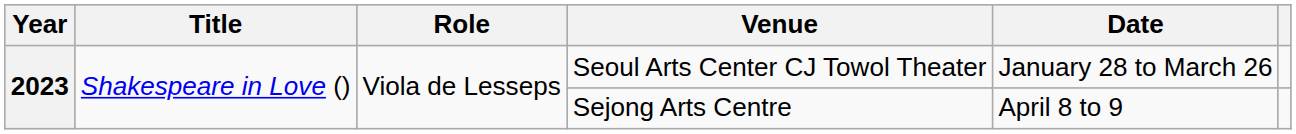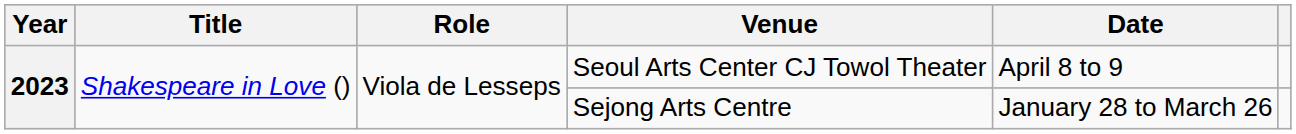 <table class="wikitable plainrowheaders sortable" style="text-align:left; font-size:100%">
 <tr>
 <th scope="col">Year</th>
 <th scope="col">Title</th>
 <th scope="col">Role</th>
 <th scope="col" class="unsortable">Venue</th>
 <th scope="col">Date</th>
 <th scope="col" class="unsortable"></th>
 </tr>
 <tr>
 <th scope="row" rowspan="2">2023</th>
 <td rowspan="2"><em><a href='#'>Shakespeare in Love</a></em> ()</td>
 <td rowspan="2">Viola de Lesseps</td>
 <td>Seoul Arts Center CJ Towol Theater</td>
-<td>January 28 to March 26</td>
+<td>April 8 to 9</td>
 <td></td>
 </tr>
 <tr>
 <td>Sejong Arts Centre</td>
-<td>April 8 to 9</td>
+<td>January 28 to March 26</td>
 <td></td>
 </tr>
 </table>
